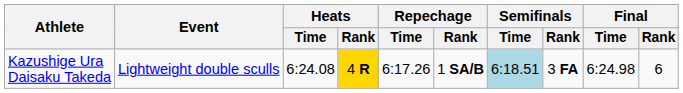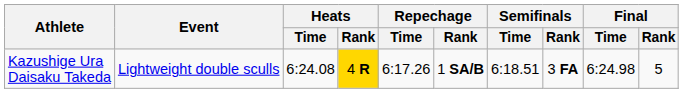 <table class="wikitable" style="font-size:90%;">
 <tr>
 <th rowspan="2">Athlete</th>
 <th rowspan="2">Event</th>
 <th colspan="2">Heats</th>
 <th colspan="2">Repechage</th>
 <th colspan="2">Semifinals</th>
 <th colspan="2">Final</th>
 </tr>
 <tr style="font-size:95%">
 <th>Time</th>
 <th>Rank</th>
 <th>Time</th>
 <th>Rank</th>
 <th>Time</th>
 <th>Rank</th>
 <th>Time</th>
 <th>Rank</th>
 </tr>
 <tr align=center>
 <td align=left><a href='#'>Kazushige Ura</a><br><a href='#'>Daisaku Takeda</a></td>
 <td align=left><a href='#'>Lightweight double sculls</a></td>
 <td>6:24.08</td>
 <td style="background: gold;">4 <strong>R</strong></td>
 <td>6:17.26</td>
 <td>1 <strong>SA/B</strong></td>
-<td style="background: lightblue;">6:18.51</td>
+<td>6:18.51</td>
 <td>3 <strong>FA</strong></td>
 <td>6:24.98</td>
-<td>6</td>
+<td>5</td>
 </tr>
 </table>
